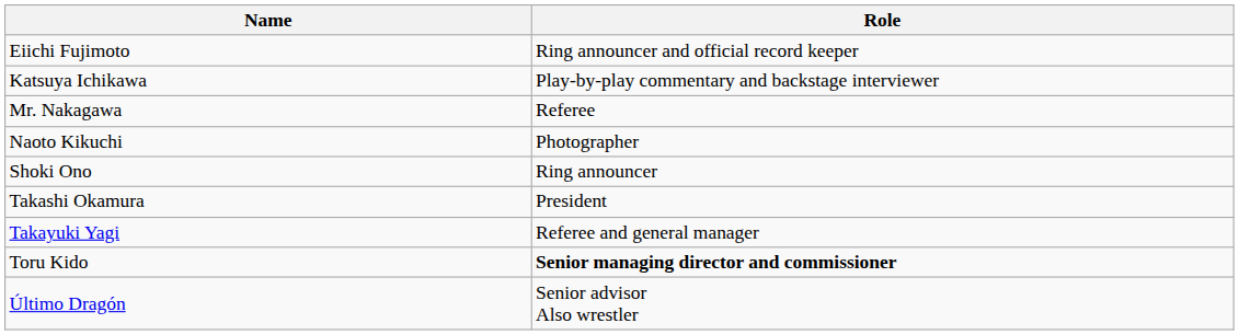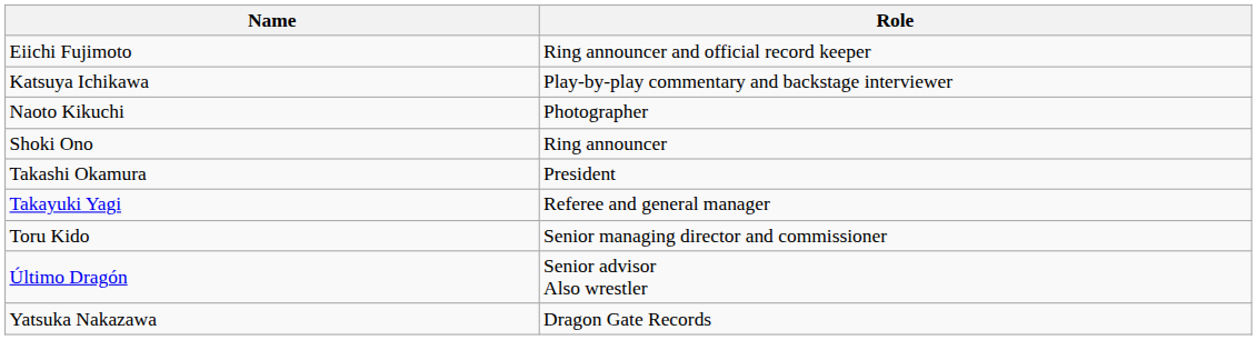 <table class="wikitable sortable" style="width:65%;">
 <tr>
 <th width="15%">Name</th>
 <th width="20%">Role</th>
 </tr>
 <tr>
 <td>Eiichi Fujimoto</td>
 <td>Ring announcer and official record keeper</td>
 </tr>
 <tr>
 <td>Katsuya Ichikawa</td>
 <td>Play-by-play commentary and backstage interviewer</td>
-</tr>
-<tr>
-<td>Mr. Nakagawa</td>
-<td>Referee</td>
 </tr>
 <tr>
 <td>Naoto Kikuchi</td>
 <td>Photographer</td>
 </tr>
 <tr>
 <td>Shoki Ono</td>
 <td>Ring announcer</td>
 </tr>
 <tr>
 <td>Takashi Okamura</td>
 <td>President</td>
 </tr>
 <tr>
 <td><a href='#'>Takayuki Yagi</a></td>
 <td>Referee and general manager</td>
 </tr>
 <tr>
 <td>Toru Kido</td>
-<td><strong>Senior managing director and commissioner</strong></td>
+<td>Senior managing director and commissioner</td>
 </tr>
 <tr>
 <td><a href='#'>Último Dragón</a></td>
 <td>Senior advisor<br>Also wrestler</td>
 </tr>
+<tr>
+<td>Yatsuka Nakazawa</td>
+<td>Dragon Gate Records</td>
+</tr>
 </table>
